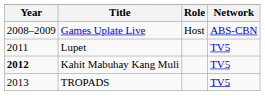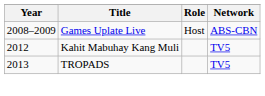 <table class="wikitable sortable" background: #f9f9f9>
 <tr bgcolor="#CCCCCC" align="center">
 </tr>
 <tr>
 <th>Year</th>
 <th>Title</th>
 <th>Role</th>
 <th>Network</th>
 </tr>
 <tr>
 <td>2008–2009</td>
 <td><a href='#'>Games Uplate Live</a></td>
 <td>Host</td>
 <td><a href='#'>ABS-CBN</a></td>
 </tr>
 <tr>
-<td>2011</td>
-<td>Lupet</td>
-<td></td>
-<td><a href='#'>TV5</a></td>
-</tr>
-<tr>
-<td><strong>2012</strong></td>
+<td>2012</td>
 <td>Kahit Mabuhay Kang Muli</td>
 <td></td>
 <td><a href='#'>TV5</a></td>
 </tr>
 <tr>
 <td>2013</td>
 <td>TROPADS</td>
 <td></td>
 <td><a href='#'>TV5</a></td>
 </tr>
 </table>
